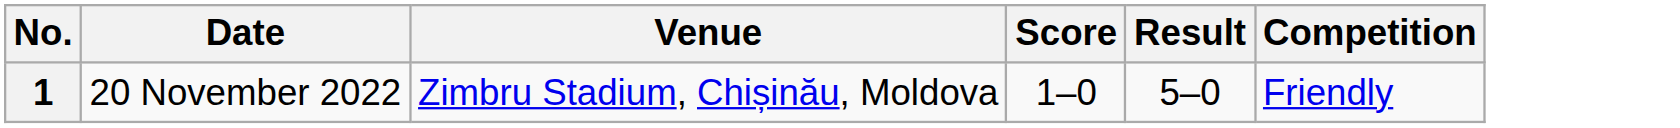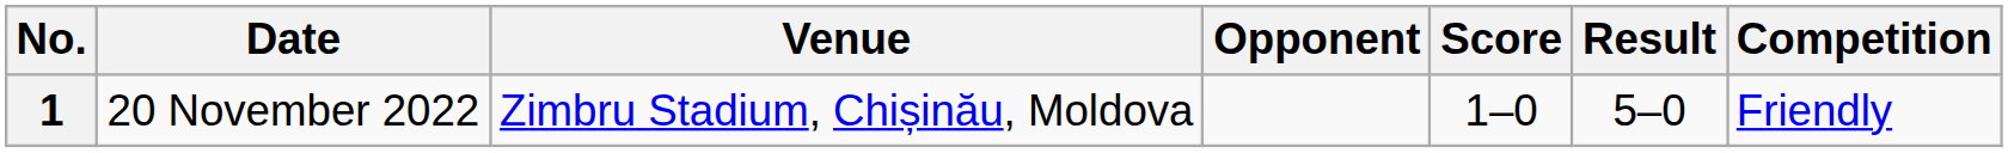 <table class="wikitable sortable">
 <tr>
 <th scope="col">No.</th>
 <th scope="col" data-sort-type="date">Date</th>
 <th scope="col">Venue</th>
+<th scope="col">Opponent</th>
 <th scope="col">Score</th>
 <th scope="col">Result</th>
 <th scope="col">Competition</th>
 </tr>
 <tr>
 <th align="center">1</th>
 <td>20 November 2022</td>
 <td><a href='#'>Zimbru Stadium</a>, <a href='#'>Chișinău</a>, Moldova</td>
+<td></td>
 <td align="center">1–0</td>
 <td align="center">5–0</td>
 <td><a href='#'>Friendly</a></td>
 </tr>
 </table>
